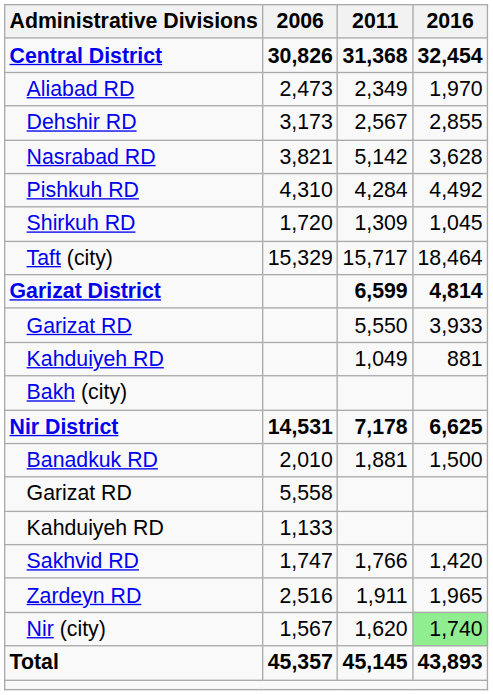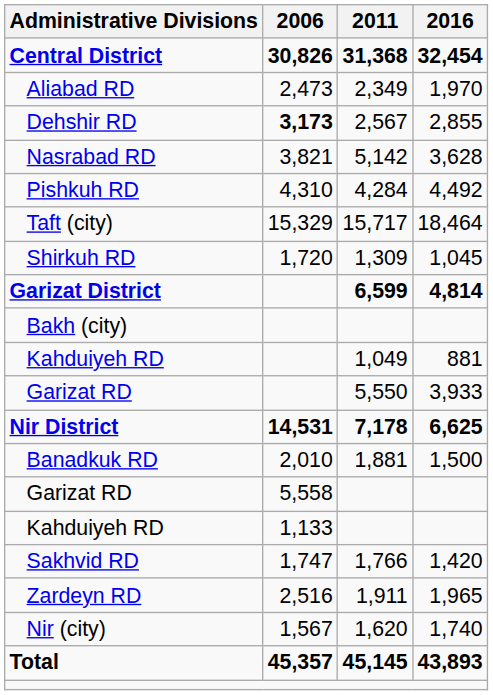 <table class="wikitable">
 <tr>
 <th>Administrative Divisions</th>
 <th>2006</th>
 <th>2011</th>
 <th>2016</th>
 </tr>
 <tr>
 <td><strong><a href='#'>Central District</a></strong></td>
 <td style="text-align: right;"><strong>30,826</strong></td>
 <td style="text-align: right;"><strong>31,368</strong></td>
 <td style="text-align: right;"><strong>32,454</strong></td>
 </tr>
 <tr>
 <td style="padding-left: 1em;"><a href='#'>Aliabad RD</a></td>
 <td style="text-align: right;">2,473</td>
 <td style="text-align: right;">2,349</td>
 <td style="text-align: right;">1,970</td>
 </tr>
 <tr>
 <td style="padding-left: 1em;"><a href='#'>Dehshir RD</a></td>
-<td style="text-align: right;">3,173</td>
+<td style="text-align: right;"><strong>3,173</strong></td>
 <td style="text-align: right;">2,567</td>
 <td style="text-align: right;">2,855</td>
 </tr>
 <tr>
 <td style="padding-left: 1em;"><a href='#'>Nasrabad RD</a></td>
 <td style="text-align: right;">3,821</td>
 <td style="text-align: right;">5,142</td>
 <td style="text-align: right;">3,628</td>
 </tr>
 <tr>
 <td style="padding-left: 1em;"><a href='#'>Pishkuh RD</a></td>
 <td style="text-align: right;">4,310</td>
 <td style="text-align: right;">4,284</td>
 <td style="text-align: right;">4,492</td>
 </tr>
 <tr>
+<td style="padding-left: 1em;"><a href='#'>Taft</a> (city)</td>
+<td style="text-align: right;">15,329</td>
+<td style="text-align: right;">15,717</td>
+<td style="text-align: right;">18,464</td>
+</tr>
+<tr>
 <td style="padding-left: 1em;"><a href='#'>Shirkuh RD</a></td>
 <td style="text-align: right;">1,720</td>
 <td style="text-align: right;">1,309</td>
 <td style="text-align: right;">1,045</td>
-</tr>
-<tr>
-<td style="padding-left: 1em;"><a href='#'>Taft</a> (city)</td>
-<td style="text-align: right;">15,329</td>
-<td style="text-align: right;">15,717</td>
-<td style="text-align: right;">18,464</td>
 </tr>
 <tr>
 <td><strong><a href='#'>Garizat District</a></strong></td>
 <td style="text-align: right;"></td>
 <td style="text-align: right;"><strong>6,599</strong></td>
 <td style="text-align: right;"><strong>4,814</strong></td>
 </tr>
 <tr>
-<td style="padding-left: 1em;"><a href='#'>Garizat RD</a></td>
+<td style="padding-left: 1em;"><a href='#'>Bakh</a> (city)</td>
 <td style="text-align: right;"></td>
-<td style="text-align: right;">5,550</td>
-<td style="text-align: right;">3,933</td>
+<td style="text-align: right;"></td>
+<td style="text-align: right;"></td>
 </tr>
 <tr>
 <td style="padding-left: 1em;"><a href='#'>Kahduiyeh RD</a></td>
 <td style="text-align: right;"></td>
 <td style="text-align: right;">1,049</td>
 <td style="text-align: right;">881</td>
 </tr>
 <tr>
-<td style="padding-left: 1em;"><a href='#'>Bakh</a> (city)</td>
+<td style="padding-left: 1em;"><a href='#'>Garizat RD</a></td>
 <td style="text-align: right;"></td>
-<td style="text-align: right;"></td>
-<td style="text-align: right;"></td>
+<td style="text-align: right;">5,550</td>
+<td style="text-align: right;">3,933</td>
 </tr>
 <tr>
 <td><strong><a href='#'>Nir District</a></strong></td>
 <td style="text-align: right;"><strong>14,531</strong></td>
 <td style="text-align: right;"><strong>7,178</strong></td>
 <td style="text-align: right;"><strong>6,625</strong></td>
 </tr>
 <tr>
 <td style="padding-left: 1em;"><a href='#'>Banadkuk RD</a></td>
 <td style="text-align: right;">2,010</td>
 <td style="text-align: right;">1,881</td>
 <td style="text-align: right;">1,500</td>
 </tr>
 <tr>
 <td style="padding-left: 1em;">Garizat RD</td>
 <td style="text-align: right;">5,558</td>
 <td style="text-align: right;"></td>
 <td style="text-align: right;"></td>
 </tr>
 <tr>
 <td style="padding-left: 1em;">Kahduiyeh RD</td>
 <td style="text-align: right;">1,133</td>
 <td style="text-align: right;"></td>
 <td style="text-align: right;"></td>
 </tr>
 <tr>
 <td style="padding-left: 1em;"><a href='#'>Sakhvid RD</a></td>
 <td style="text-align: right;">1,747</td>
 <td style="text-align: right;">1,766</td>
 <td style="text-align: right;">1,420</td>
 </tr>
 <tr>
 <td style="padding-left: 1em;"><a href='#'>Zardeyn RD</a></td>
 <td style="text-align: right;">2,516</td>
 <td style="text-align: right;">1,911</td>
 <td style="text-align: right;">1,965</td>
 </tr>
 <tr>
 <td style="padding-left: 1em;"><a href='#'>Nir</a> (city)</td>
 <td style="text-align: right;">1,567</td>
 <td style="text-align: right;">1,620</td>
-<td style="background: lightgreen; text-align: right;">1,740</td>
+<td style="text-align: right;">1,740</td>
 </tr>
 <tr>
 <td><strong>Total</strong></td>
 <td style="text-align: right;"><strong>45,357</strong></td>
 <td style="text-align: right;"><strong>45,145</strong></td>
 <td style="text-align: right;"><strong>43,893</strong></td>
 </tr>
 <tr>
 <td colspan=4></td>
 </tr>
 </table>
